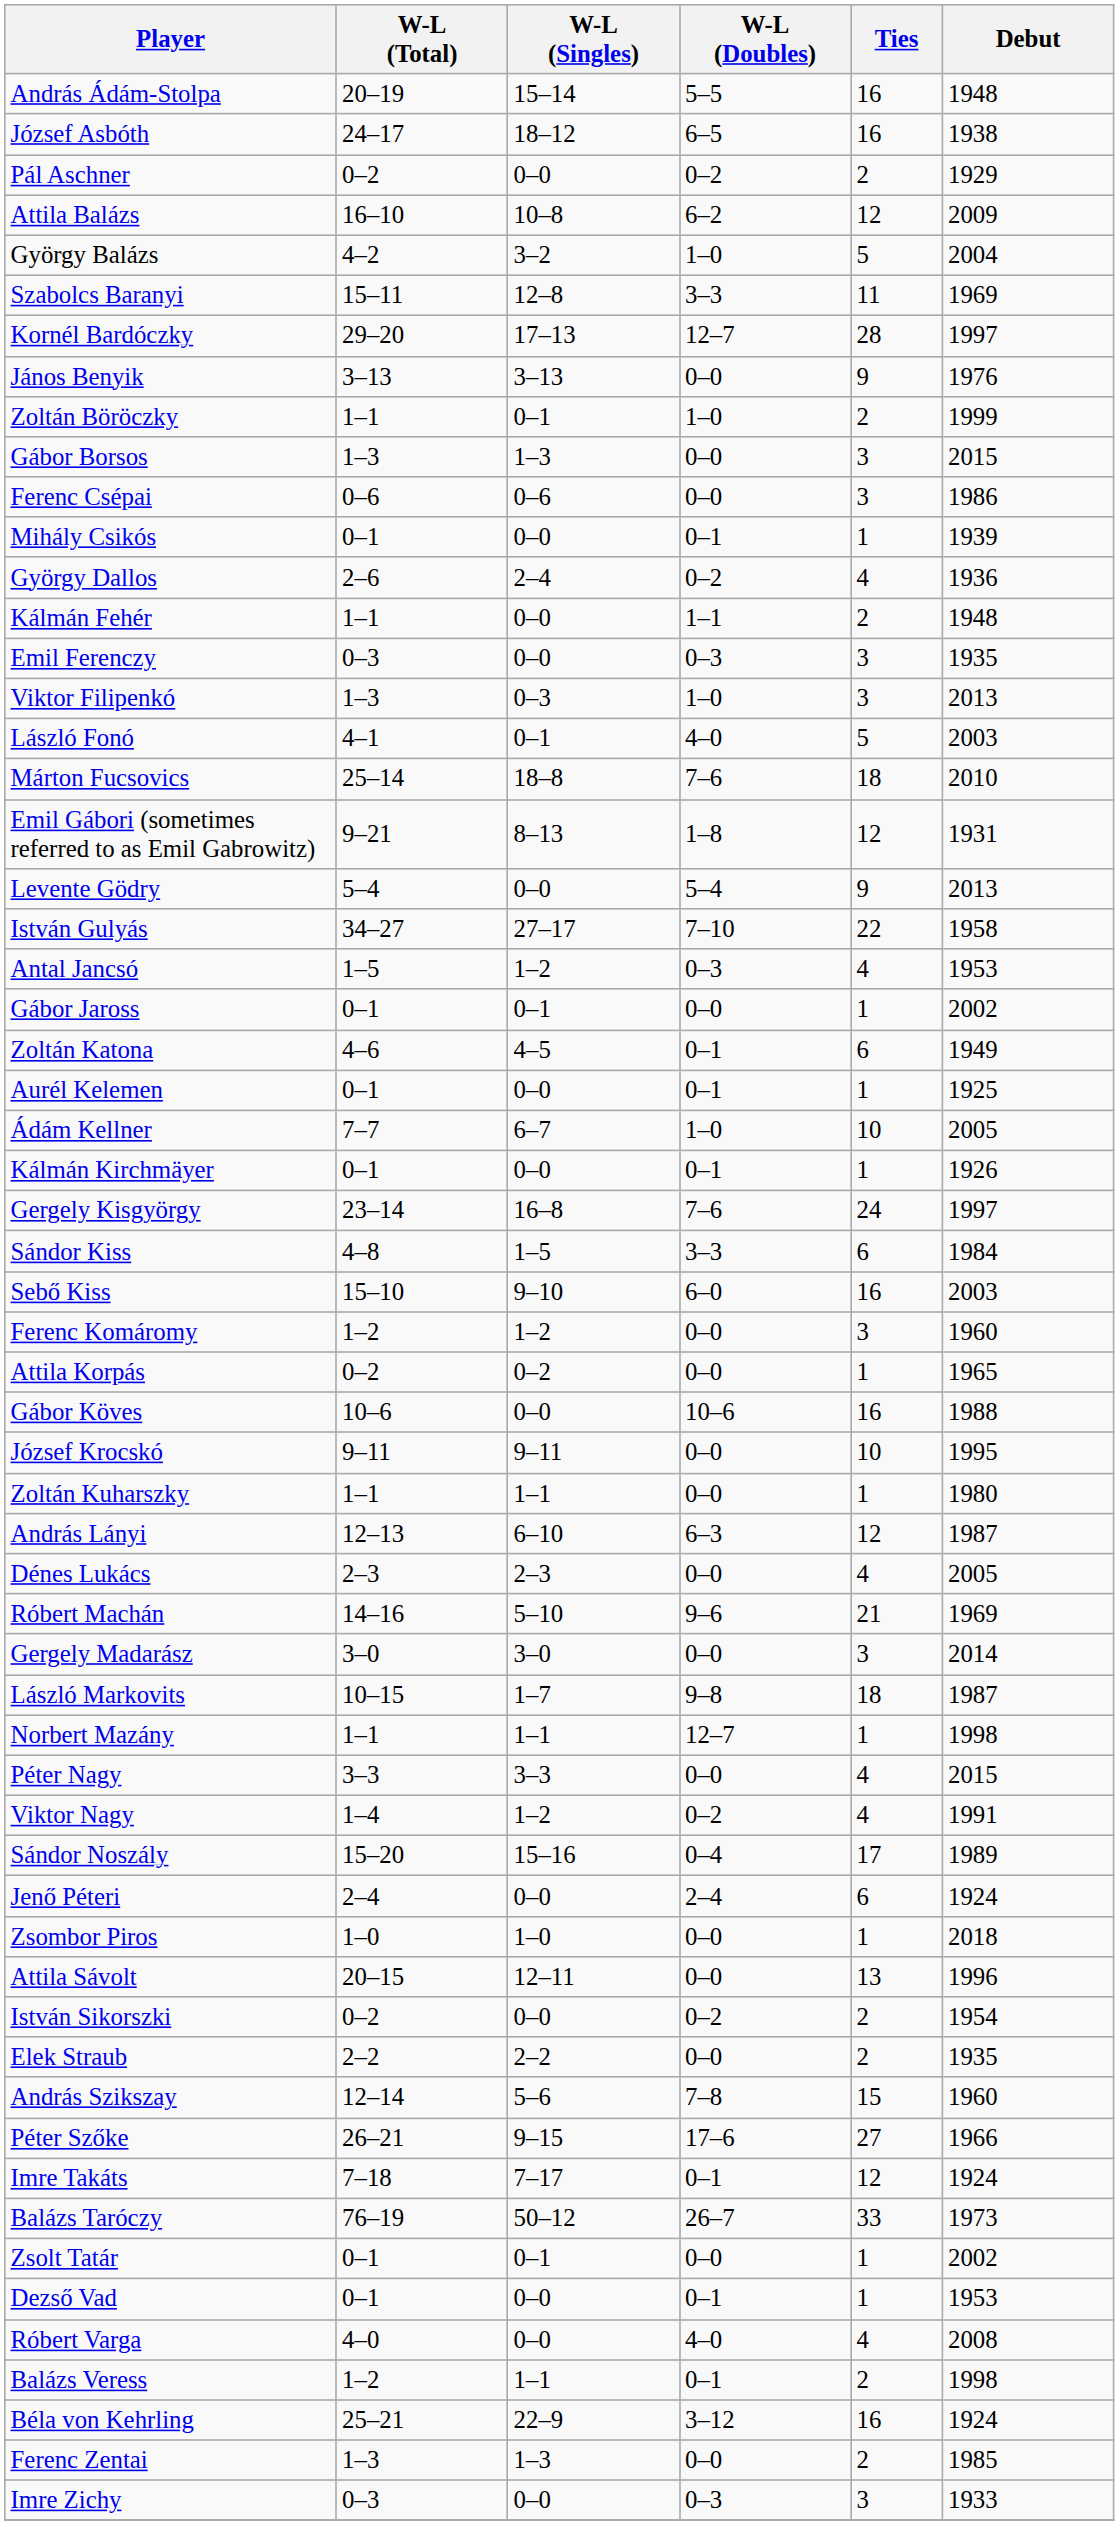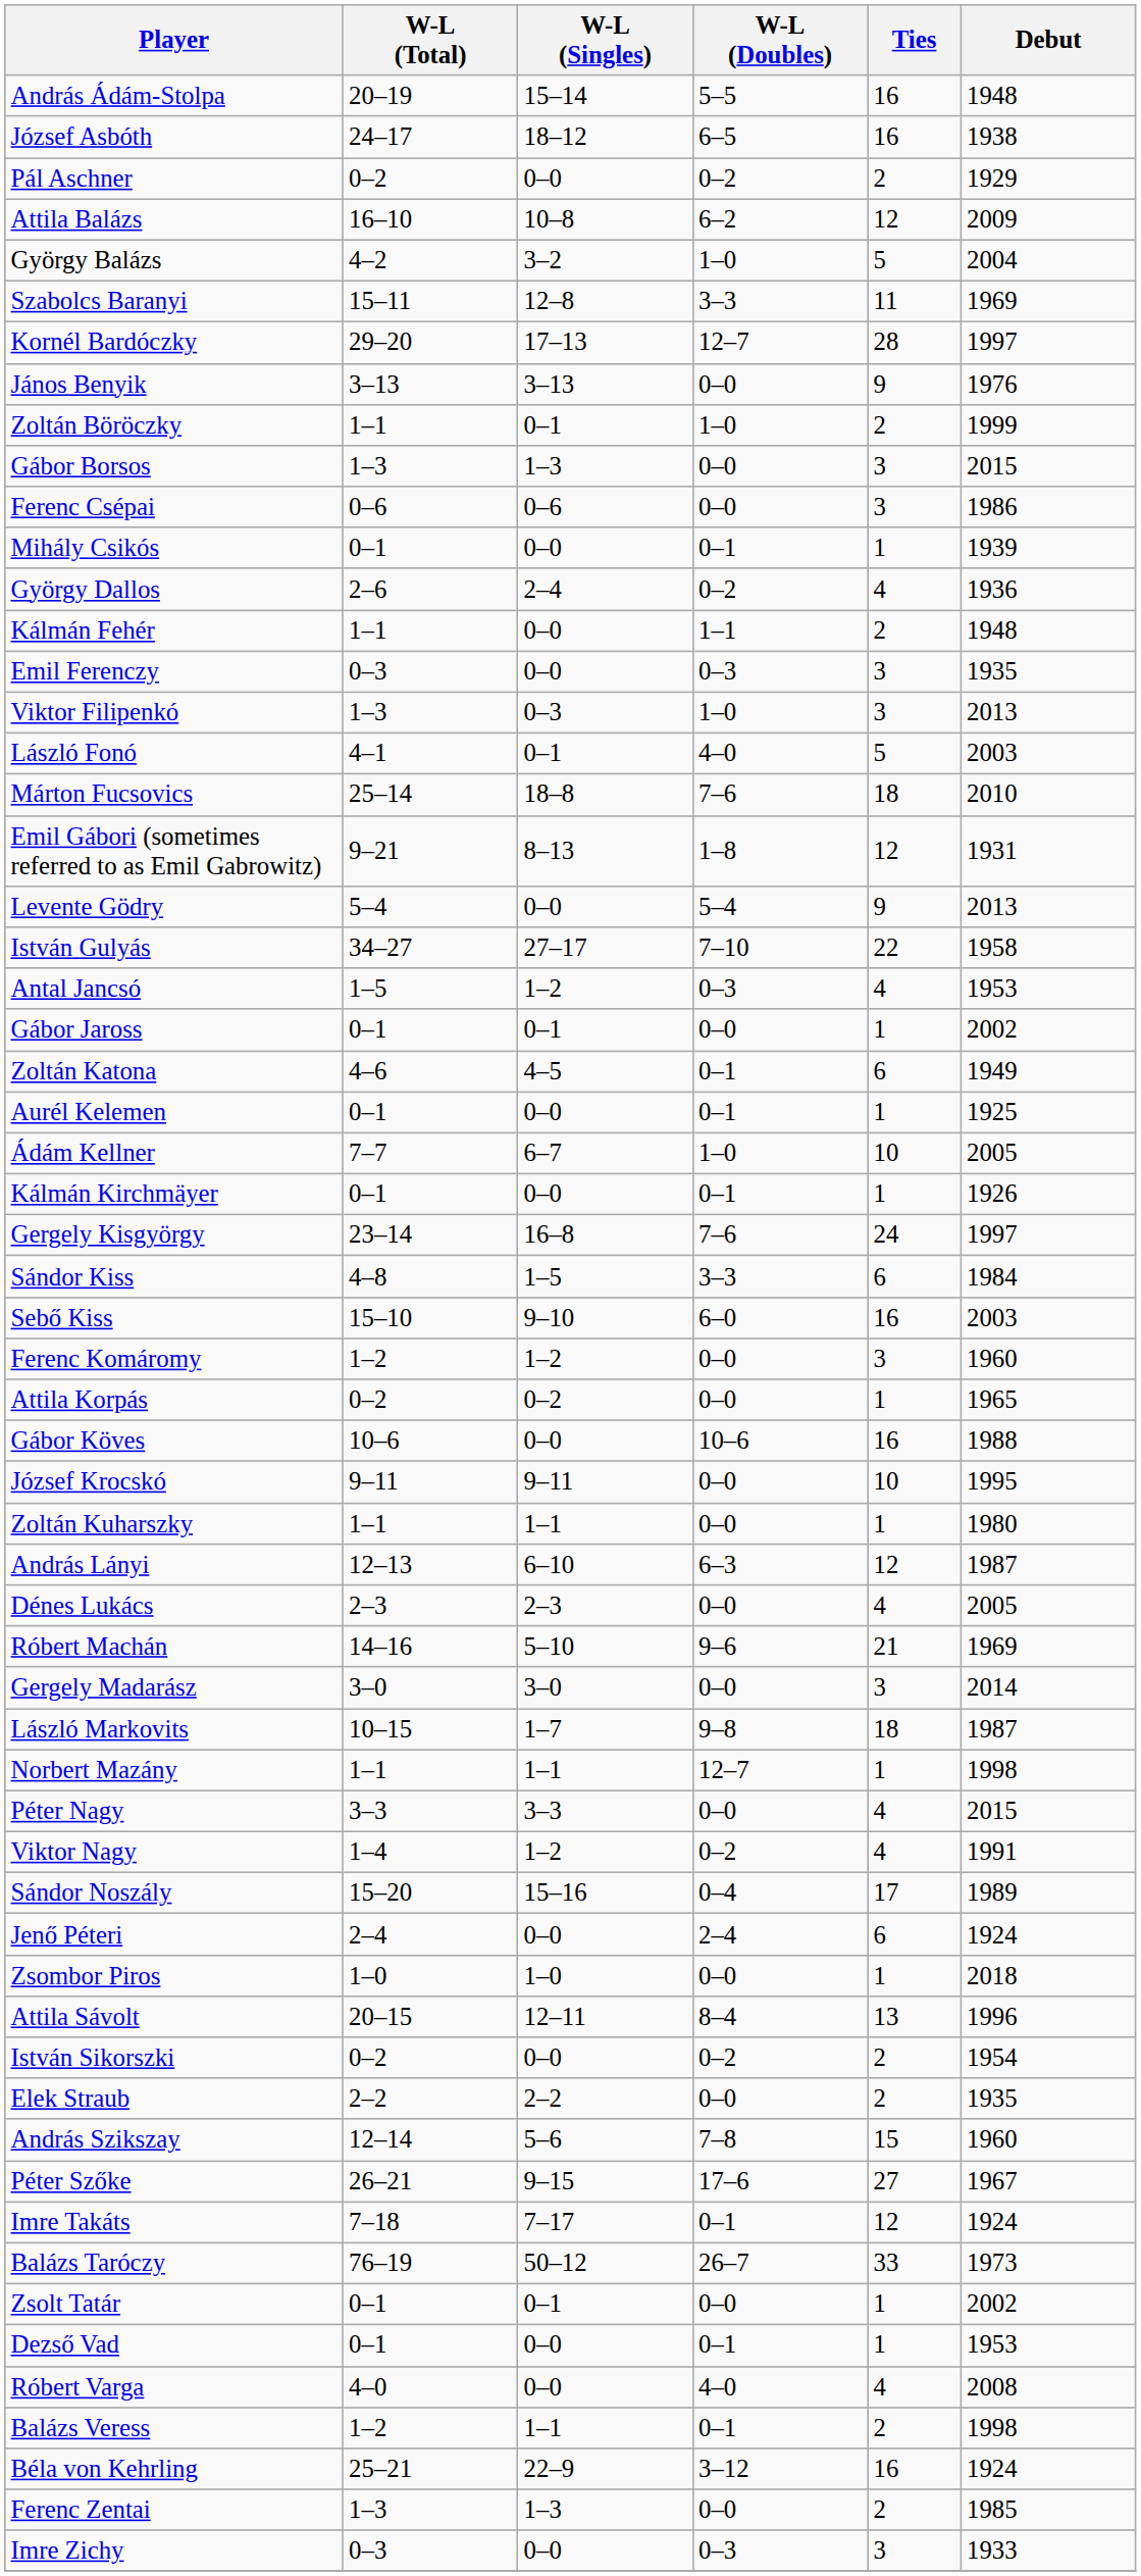 <table class="wikitable sortable" style=font-size:97%>
 <tr>
 <th width=200><a href='#'>Player</a></th>
 <th width=100>W-L<br>(Total)</th>
 <th width=100>W-L<br>(<a href='#'>Singles</a>)</th>
 <th width=100>W-L<br>(<a href='#'>Doubles</a>)</th>
 <th width=50><a href='#'>Ties</a></th>
 <th width=100>Debut</th>
 </tr>
 <tr>
 <td><a href='#'>András Ádám-Stolpa</a></td>
 <td>20–19</td>
 <td>15–14</td>
 <td>5–5</td>
 <td>16</td>
 <td>1948</td>
 </tr>
 <tr>
 <td><a href='#'>József Asbóth</a></td>
 <td>24–17</td>
 <td>18–12</td>
 <td>6–5</td>
 <td>16</td>
 <td>1938</td>
 </tr>
 <tr>
 <td><a href='#'>Pál Aschner</a></td>
 <td>0–2</td>
 <td>0–0</td>
 <td>0–2</td>
 <td>2</td>
 <td>1929</td>
 </tr>
 <tr>
 <td><a href='#'>Attila Balázs</a></td>
 <td>16–10</td>
 <td>10–8</td>
 <td>6–2</td>
 <td>12</td>
 <td>2009</td>
 </tr>
 <tr>
 <td>György Balázs</td>
 <td>4–2</td>
 <td>3–2</td>
 <td>1–0</td>
 <td>5</td>
 <td>2004</td>
 </tr>
 <tr>
 <td><a href='#'>Szabolcs Baranyi</a></td>
 <td>15–11</td>
 <td>12–8</td>
 <td>3–3</td>
 <td>11</td>
 <td>1969</td>
 </tr>
 <tr>
 <td><a href='#'>Kornél Bardóczky</a></td>
 <td>29–20</td>
 <td>17–13</td>
 <td>12–7</td>
 <td>28</td>
 <td>1997</td>
 </tr>
 <tr>
 <td><a href='#'>János Benyik</a></td>
 <td>3–13</td>
 <td>3–13</td>
 <td>0–0</td>
 <td>9</td>
 <td>1976</td>
 </tr>
 <tr>
 <td><a href='#'>Zoltán Böröczky</a></td>
 <td>1–1</td>
 <td>0–1</td>
 <td>1–0</td>
 <td>2</td>
 <td>1999</td>
 </tr>
 <tr>
 <td><a href='#'>Gábor Borsos</a></td>
 <td>1–3</td>
 <td>1–3</td>
 <td>0–0</td>
 <td>3</td>
 <td>2015</td>
 </tr>
 <tr>
 <td><a href='#'>Ferenc Csépai</a></td>
 <td>0–6</td>
 <td>0–6</td>
 <td>0–0</td>
 <td>3</td>
 <td>1986</td>
 </tr>
 <tr>
 <td><a href='#'>Mihály Csikós</a></td>
 <td>0–1</td>
 <td>0–0</td>
 <td>0–1</td>
 <td>1</td>
 <td>1939</td>
 </tr>
 <tr>
 <td><a href='#'>György Dallos</a></td>
 <td>2–6</td>
 <td>2–4</td>
 <td>0–2</td>
 <td>4</td>
 <td>1936</td>
 </tr>
 <tr>
 <td><a href='#'>Kálmán Fehér</a></td>
 <td>1–1</td>
 <td>0–0</td>
 <td>1–1</td>
 <td>2</td>
 <td>1948</td>
 </tr>
 <tr>
 <td><a href='#'>Emil Ferenczy</a></td>
 <td>0–3</td>
 <td>0–0</td>
 <td>0–3</td>
 <td>3</td>
 <td>1935</td>
 </tr>
 <tr>
 <td><a href='#'>Viktor Filipenkó</a></td>
 <td>1–3</td>
 <td>0–3</td>
 <td>1–0</td>
 <td>3</td>
 <td>2013</td>
 </tr>
 <tr>
 <td><a href='#'>László Fonó</a></td>
 <td>4–1</td>
 <td>0–1</td>
 <td>4–0</td>
 <td>5</td>
 <td>2003</td>
 </tr>
 <tr>
 <td><a href='#'>Márton Fucsovics</a></td>
 <td>25–14</td>
 <td>18–8</td>
 <td>7–6</td>
 <td>18</td>
 <td>2010</td>
 </tr>
 <tr>
 <td><a href='#'>Emil Gábori</a> (sometimes referred to as Emil Gabrowitz)</td>
 <td>9–21</td>
 <td>8–13</td>
 <td>1–8</td>
 <td>12</td>
 <td>1931</td>
 </tr>
 <tr>
 <td><a href='#'>Levente Gödry</a></td>
 <td>5–4</td>
 <td>0–0</td>
 <td>5–4</td>
 <td>9</td>
 <td>2013</td>
 </tr>
 <tr>
 <td><a href='#'>István Gulyás</a></td>
 <td>34–27</td>
 <td>27–17</td>
 <td>7–10</td>
 <td>22</td>
 <td>1958</td>
 </tr>
 <tr>
 <td><a href='#'>Antal Jancsó</a></td>
 <td>1–5</td>
 <td>1–2</td>
 <td>0–3</td>
 <td>4</td>
 <td>1953</td>
 </tr>
 <tr>
 <td><a href='#'>Gábor Jaross</a></td>
 <td>0–1</td>
 <td>0–1</td>
 <td>0–0</td>
 <td>1</td>
 <td>2002</td>
 </tr>
 <tr>
 <td><a href='#'>Zoltán Katona</a></td>
 <td>4–6</td>
 <td>4–5</td>
 <td>0–1</td>
 <td>6</td>
 <td>1949</td>
 </tr>
 <tr>
 <td><a href='#'>Aurél Kelemen</a></td>
 <td>0–1</td>
 <td>0–0</td>
 <td>0–1</td>
 <td>1</td>
 <td>1925</td>
 </tr>
 <tr>
 <td><a href='#'>Ádám Kellner</a></td>
 <td>7–7</td>
 <td>6–7</td>
 <td>1–0</td>
 <td>10</td>
 <td>2005</td>
 </tr>
 <tr>
 <td><a href='#'>Kálmán Kirchmäyer</a></td>
 <td>0–1</td>
 <td>0–0</td>
 <td>0–1</td>
 <td>1</td>
 <td>1926</td>
 </tr>
 <tr>
 <td><a href='#'>Gergely Kisgyörgy</a></td>
 <td>23–14</td>
 <td>16–8</td>
 <td>7–6</td>
 <td>24</td>
 <td>1997</td>
 </tr>
 <tr>
 <td><a href='#'>Sándor Kiss</a></td>
 <td>4–8</td>
 <td>1–5</td>
 <td>3–3</td>
 <td>6</td>
 <td>1984</td>
 </tr>
 <tr>
 <td><a href='#'>Sebő Kiss</a></td>
 <td>15–10</td>
 <td>9–10</td>
 <td>6–0</td>
 <td>16</td>
 <td>2003</td>
 </tr>
 <tr>
 <td><a href='#'>Ferenc Komáromy</a></td>
 <td>1–2</td>
 <td>1–2</td>
 <td>0–0</td>
 <td>3</td>
 <td>1960</td>
 </tr>
 <tr>
 <td><a href='#'>Attila Korpás</a></td>
 <td>0–2</td>
 <td>0–2</td>
 <td>0–0</td>
 <td>1</td>
 <td>1965</td>
 </tr>
 <tr>
 <td><a href='#'>Gábor Köves</a></td>
 <td>10–6</td>
 <td>0–0</td>
 <td>10–6</td>
 <td>16</td>
 <td>1988</td>
 </tr>
 <tr>
 <td><a href='#'>József Krocskó</a></td>
 <td>9–11</td>
 <td>9–11</td>
 <td>0–0</td>
 <td>10</td>
 <td>1995</td>
 </tr>
 <tr>
 <td><a href='#'>Zoltán Kuharszky</a></td>
 <td>1–1</td>
 <td>1–1</td>
 <td>0–0</td>
 <td>1</td>
 <td>1980</td>
 </tr>
 <tr>
 <td><a href='#'>András Lányi</a></td>
 <td>12–13</td>
 <td>6–10</td>
 <td>6–3</td>
 <td>12</td>
 <td>1987</td>
 </tr>
 <tr>
 <td><a href='#'>Dénes Lukács</a></td>
 <td>2–3</td>
 <td>2–3</td>
 <td>0–0</td>
 <td>4</td>
 <td>2005</td>
 </tr>
 <tr>
 <td><a href='#'>Róbert Machán</a></td>
 <td>14–16</td>
 <td>5–10</td>
 <td>9–6</td>
 <td>21</td>
 <td>1969</td>
 </tr>
 <tr>
 <td><a href='#'>Gergely Madarász</a></td>
 <td>3–0</td>
 <td>3–0</td>
 <td>0–0</td>
 <td>3</td>
 <td>2014</td>
 </tr>
 <tr>
 <td><a href='#'>László Markovits</a></td>
 <td>10–15</td>
 <td>1–7</td>
 <td>9–8</td>
 <td>18</td>
 <td>1987</td>
 </tr>
 <tr>
 <td><a href='#'>Norbert Mazány</a></td>
 <td>1–1</td>
 <td>1–1</td>
 <td>12–7</td>
 <td>1</td>
 <td>1998</td>
 </tr>
 <tr>
 <td><a href='#'>Péter Nagy</a></td>
 <td>3–3</td>
 <td>3–3</td>
 <td>0–0</td>
 <td>4</td>
 <td>2015</td>
 </tr>
 <tr>
 <td><a href='#'>Viktor Nagy</a></td>
 <td>1–4</td>
 <td>1–2</td>
 <td>0–2</td>
 <td>4</td>
 <td>1991</td>
 </tr>
 <tr>
 <td><a href='#'>Sándor Noszály</a></td>
 <td>15–20</td>
 <td>15–16</td>
 <td>0–4</td>
 <td>17</td>
 <td>1989</td>
 </tr>
 <tr>
 <td><a href='#'>Jenő Péteri</a></td>
 <td>2–4</td>
 <td>0–0</td>
 <td>2–4</td>
 <td>6</td>
 <td>1924</td>
 </tr>
 <tr>
 <td><a href='#'>Zsombor Piros</a></td>
 <td>1–0</td>
 <td>1–0</td>
 <td>0–0</td>
 <td>1</td>
 <td>2018</td>
 </tr>
 <tr>
 <td><a href='#'>Attila Sávolt</a></td>
 <td>20–15</td>
 <td>12–11</td>
-<td>0–0</td>
+<td>8–4</td>
 <td>13</td>
 <td>1996</td>
 </tr>
 <tr>
 <td><a href='#'>István Sikorszki</a></td>
 <td>0–2</td>
 <td>0–0</td>
 <td>0–2</td>
 <td>2</td>
 <td>1954</td>
 </tr>
 <tr>
 <td><a href='#'>Elek Straub</a></td>
 <td>2–2</td>
 <td>2–2</td>
 <td>0–0</td>
 <td>2</td>
 <td>1935</td>
 </tr>
 <tr>
 <td><a href='#'>András Szikszay</a></td>
 <td>12–14</td>
 <td>5–6</td>
 <td>7–8</td>
 <td>15</td>
 <td>1960</td>
 </tr>
 <tr>
 <td><a href='#'>Péter Szőke</a></td>
 <td>26–21</td>
 <td>9–15</td>
 <td>17–6</td>
 <td>27</td>
-<td>1966</td>
+<td>1967</td>
 </tr>
 <tr>
 <td><a href='#'>Imre Takáts</a></td>
 <td>7–18</td>
 <td>7–17</td>
 <td>0–1</td>
 <td>12</td>
 <td>1924</td>
 </tr>
 <tr>
 <td><a href='#'>Balázs Taróczy</a></td>
 <td>76–19</td>
 <td>50–12</td>
 <td>26–7</td>
 <td>33</td>
 <td>1973</td>
 </tr>
 <tr>
 <td><a href='#'>Zsolt Tatár</a></td>
 <td>0–1</td>
 <td>0–1</td>
 <td>0–0</td>
 <td>1</td>
 <td>2002</td>
 </tr>
 <tr>
 <td><a href='#'>Dezső Vad</a></td>
 <td>0–1</td>
 <td>0–0</td>
 <td>0–1</td>
 <td>1</td>
 <td>1953</td>
 </tr>
 <tr>
 <td><a href='#'>Róbert Varga</a></td>
 <td>4–0</td>
 <td>0–0</td>
 <td>4–0</td>
 <td>4</td>
 <td>2008</td>
 </tr>
 <tr>
 <td><a href='#'>Balázs Veress</a></td>
 <td>1–2</td>
 <td>1–1</td>
 <td>0–1</td>
 <td>2</td>
 <td>1998</td>
 </tr>
 <tr>
 <td><a href='#'>Béla von Kehrling</a></td>
 <td>25–21</td>
 <td>22–9</td>
 <td>3–12</td>
 <td>16</td>
 <td>1924</td>
 </tr>
 <tr>
 <td><a href='#'>Ferenc Zentai</a></td>
 <td>1–3</td>
 <td>1–3</td>
 <td>0–0</td>
 <td>2</td>
 <td>1985</td>
 </tr>
 <tr>
 <td><a href='#'>Imre Zichy</a></td>
 <td>0–3</td>
 <td>0–0</td>
 <td>0–3</td>
 <td>3</td>
 <td>1933</td>
 </tr>
 <tr>
 </tr>
 </table>
